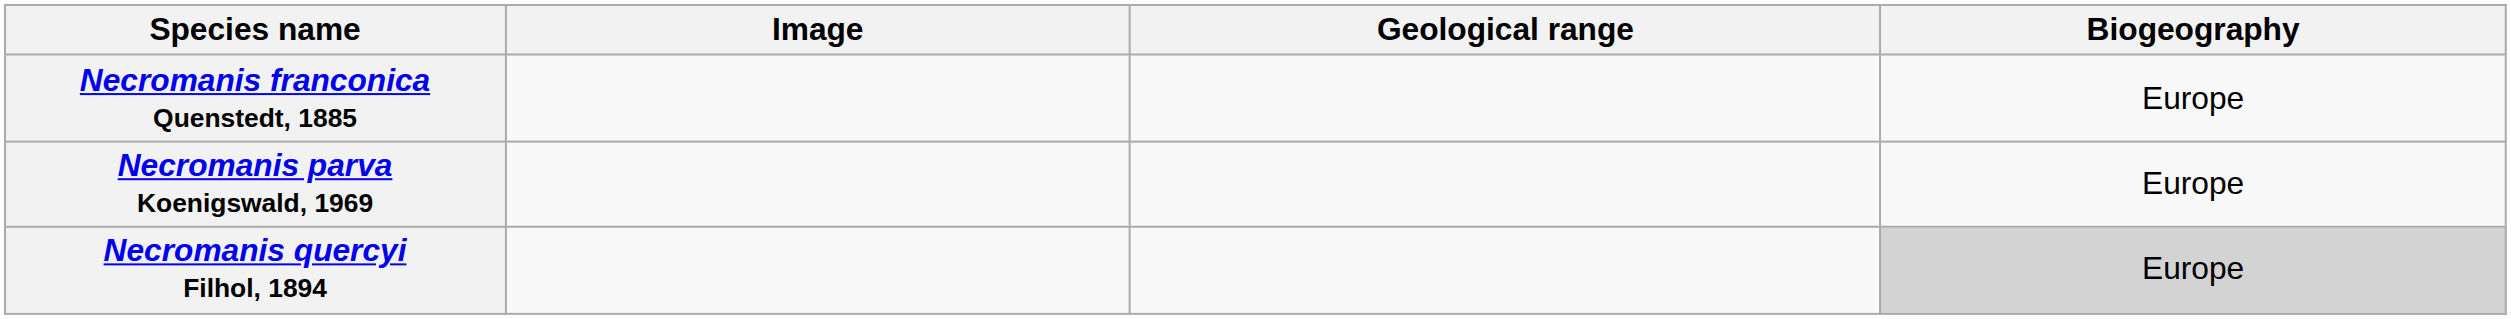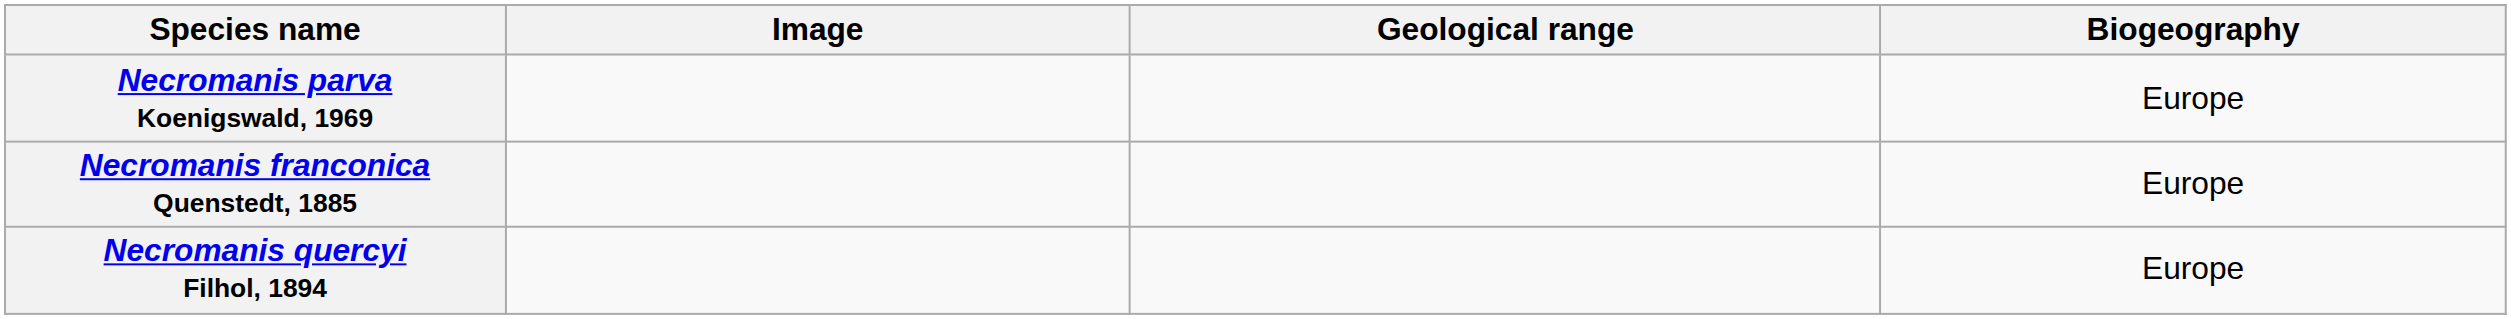 <table class="wikitable" style="width:100%; text-align:center">
 <tr>
 <th scope="col" style="width:20%; min-width:180px;">Species name</th>
 <th scope="col" style="width:25%;">Image</th>
 <th scope="col" style="width:30%; min-width:180px;">Geological range</th>
 <th scope="col" style="width:25%;">Biogeography</th>
 </tr>
 <tr>
-<th scope="row"><em><a href='#'>Necromanis franconica</a></em><br><small>Quenstedt, 1885</small></th>
+<th scope="row"><em><a href='#'>Necromanis parva</a></em><br><small>Koenigswald, 1969</small></th>
 <td></td>
 <td></td>
 <td>Europe</td>
 </tr>
 <tr>
-<th scope="row"><em><a href='#'>Necromanis parva</a></em><br><small>Koenigswald, 1969</small></th>
+<th scope="row"><em><a href='#'>Necromanis franconica</a></em><br><small>Quenstedt, 1885</small></th>
 <td></td>
 <td></td>
 <td>Europe</td>
 </tr>
 <tr>
 <th scope="row"><em><a href='#'>Necromanis quercyi</a></em><br><small>Filhol, 1894</small></th>
 <td></td>
 <td></td>
-<td style="background: lightgrey;">Europe</td>
+<td>Europe</td>
 </tr>
 </table>
